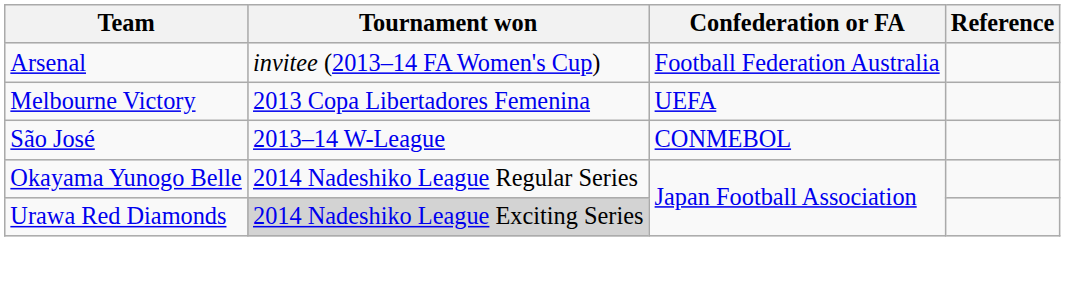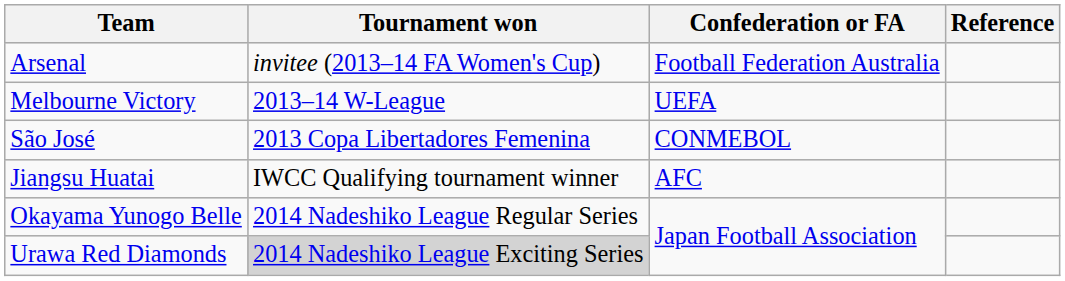 <table class=wikitable>
 <tr>
 <th>Team</th>
 <th>Tournament won</th>
 <th>Confederation or FA</th>
 <th>Reference</th>
 </tr>
 <tr>
 <td> <a href='#'>Arsenal</a></td>
 <td><em>invitee</em> (<a href='#'>2013–14 FA Women's Cup</a>)</td>
 <td><a href='#'>Football Federation Australia</a></td>
 <td></td>
 </tr>
 <tr>
 <td> <a href='#'>Melbourne Victory</a></td>
-<td><a href='#'>2013 Copa Libertadores Femenina</a></td>
+<td><a href='#'>2013–14 W-League</a></td>
 <td><a href='#'>UEFA</a></td>
 <td></td>
 </tr>
 <tr>
 <td> <a href='#'>São José</a></td>
-<td><a href='#'>2013–14 W-League</a></td>
+<td><a href='#'>2013 Copa Libertadores Femenina</a></td>
 <td><a href='#'>CONMEBOL</a></td>
+<td></td>
+</tr>
+<tr>
+<td> <a href='#'>Jiangsu Huatai</a></td>
+<td>IWCC Qualifying tournament winner</td>
+<td><a href='#'>AFC</a></td>
 <td></td>
 </tr>
 <tr>
 <td> <a href='#'>Okayama Yunogo Belle</a></td>
 <td><a href='#'>2014 Nadeshiko League</a> Regular Series</td>
 <td rowspan=2><a href='#'>Japan Football Association</a></td>
 <td></td>
 </tr>
 <tr>
 <td> <a href='#'>Urawa Red Diamonds</a></td>
 <td style="background: lightgrey;"><a href='#'>2014 Nadeshiko League</a> Exciting Series</td>
 <td></td>
 </tr>
 </table>
